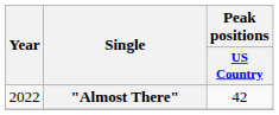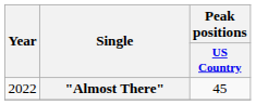 <table class="wikitable plainrowheaders" style="text-align:center;">
 <tr>
 <th rowspan="2">Year</th>
 <th rowspan="2" style="width:10em;">Single</th>
 <th>Peak positions</th>
 </tr>
 <tr style="font-size:smaller;">
 <th width="60"><a href='#'>US Country</a><br></th>
 </tr>
 <tr>
 <td>2022</td>
 <th scope="row">"Almost There"</th>
-<td>42</td>
+<td>45</td>
 </tr>
 <tr>
 </tr>
 </table>
